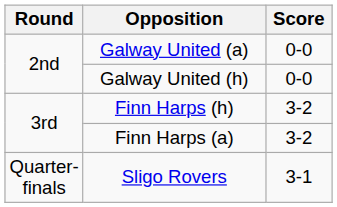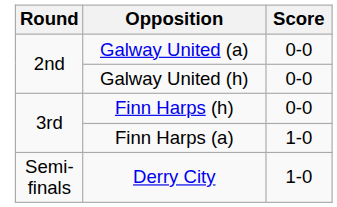 <table class="wikitable" style="text-align:center;margin-left:1em;float:right">
 <tr>
 <th width="25">Round</th>
 <th width="150">Opposition</th>
 <th width="50">Score</th>
 </tr>
 <tr>
 <td rowspan="2">2nd</td>
 <td><a href='#'>Galway United</a> (a)</td>
 <td>0-0</td>
 </tr>
 <tr>
 <td>Galway United (h)</td>
 <td>0-0</td>
 </tr>
 <tr>
 <td rowspan="2">3rd</td>
 <td><a href='#'>Finn Harps</a> (h)</td>
-<td>3-2</td>
+<td>0-0</td>
 </tr>
 <tr>
 <td>Finn Harps (a)</td>
-<td>3-2</td>
+<td>1-0</td>
 </tr>
 <tr>
-<td>Quarter-finals</td>
-<td><a href='#'>Sligo Rovers</a></td>
-<td>3-1</td>
+<td>Semi-finals</td>
+<td><a href='#'>Derry City</a></td>
+<td>1-0</td>
 </tr>
 </table>
